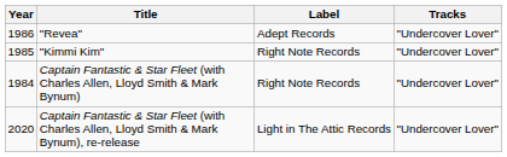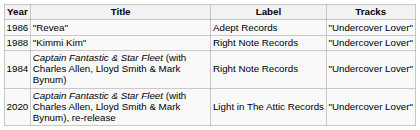 <table class="wikitable">
 <tr>
 <th>Year</th>
 <th style="width:18em">Title</th>
 <th>Label</th>
 <th>Tracks</th>
 </tr>
 <tr>
 <td>1986</td>
 <td>"Revea"</td>
 <td>Adept Records</td>
 <td>"Undercover Lover"</td>
 </tr>
 <tr>
-<td>1985</td>
+<td>1988</td>
 <td>"Kimmi Kim"</td>
 <td>Right Note Records</td>
 <td>"Undercover Lover"</td>
 </tr>
 <tr>
 <td>1984</td>
 <td><em>Captain Fantastic & Star Fleet</em> (with Charles Allen, Lloyd Smith & Mark Bynum)</td>
 <td>Right Note Records</td>
 <td>"Undercover Lover"</td>
 </tr>
 <tr>
 <td>2020</td>
 <td><em>Captain Fantastic & Star Fleet</em> (with Charles Allen, Lloyd Smith & Mark Bynum), re-release</td>
 <td>Light in The Attic Records</td>
 <td>"Undercover Lover"</td>
 </tr>
 </table>
